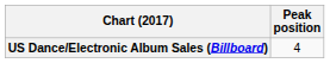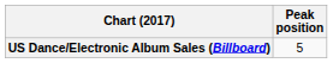 <table class="wikitable plainrowheaders">
 <tr>
 <th scope="col">Chart (2017)</th>
 <th scope="col">Peak<br>position</th>
 </tr>
 <tr>
 <th scope="row">US Dance/Electronic Album Sales (<em><a href='#'>Billboard</a></em>)</th>
-<td align=center>4</td>
+<td align=center>5</td>
 </tr>
 </table>
